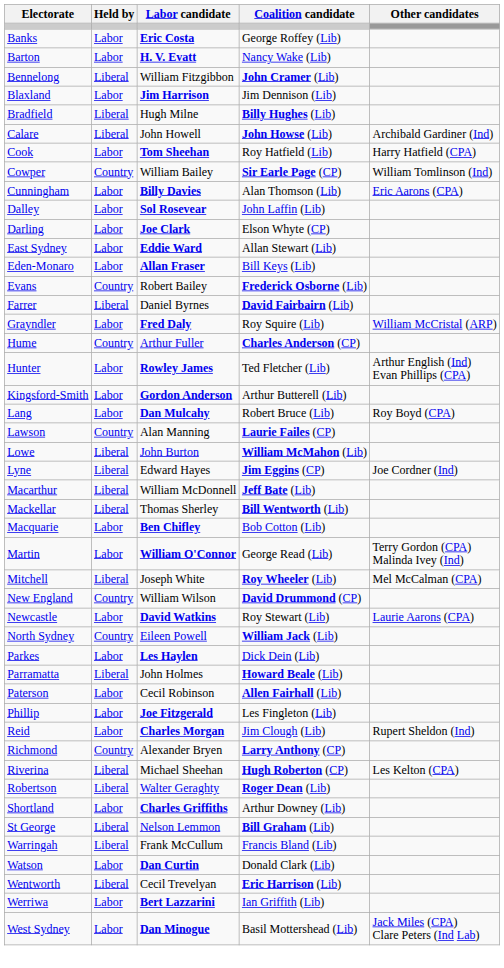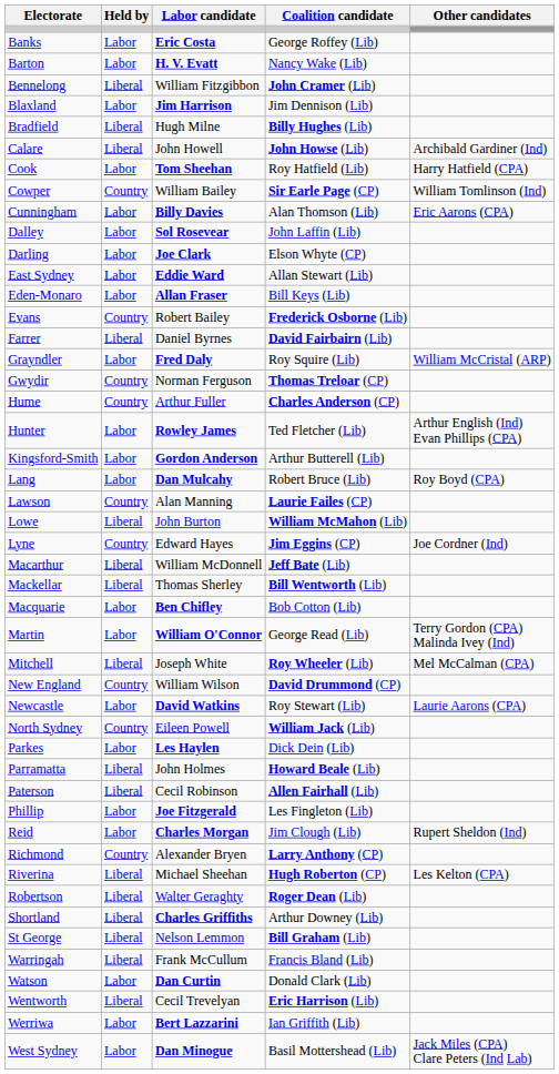 <table class="wikitable">
 <tr>
 <th>Electorate</th>
 <th>Held by</th>
 <th><a href='#'>Labor</a> candidate</th>
 <th><a href='#'>Coalition</a> candidate</th>
 <th>Other candidates</th>
 </tr>
 <tr bgcolor="#cccccc">
 <td></td>
 <td></td>
 <td></td>
 <td></td>
 <td bgcolor="#999999"></td>
 </tr>
 <tr>
 <td><a href='#'>Banks</a></td>
 <td><a href='#'>Labor</a></td>
 <td><strong><a href='#'>Eric Costa</a></strong></td>
 <td>George Roffey (<a href='#'>Lib</a>)</td>
 <td></td>
 </tr>
 <tr>
 <td><a href='#'>Barton</a></td>
 <td><a href='#'>Labor</a></td>
 <td><strong><a href='#'>H. V. Evatt</a></strong></td>
 <td><a href='#'>Nancy Wake</a> (<a href='#'>Lib</a>)</td>
 <td></td>
 </tr>
 <tr>
 <td><a href='#'>Bennelong</a></td>
 <td><a href='#'>Liberal</a></td>
 <td>William Fitzgibbon</td>
 <td><strong><a href='#'>John Cramer</a></strong> (<a href='#'>Lib</a>)</td>
 <td></td>
 </tr>
 <tr>
 <td><a href='#'>Blaxland</a></td>
 <td><a href='#'>Labor</a></td>
 <td><strong><a href='#'>Jim Harrison</a></strong></td>
 <td>Jim Dennison (<a href='#'>Lib</a>)</td>
 <td></td>
 </tr>
 <tr>
 <td><a href='#'>Bradfield</a></td>
 <td><a href='#'>Liberal</a></td>
 <td>Hugh Milne</td>
 <td><strong><a href='#'>Billy Hughes</a></strong> (<a href='#'>Lib</a>)</td>
 <td></td>
 </tr>
 <tr>
 <td><a href='#'>Calare</a></td>
 <td><a href='#'>Liberal</a></td>
 <td>John Howell</td>
 <td><strong><a href='#'>John Howse</a></strong> (<a href='#'>Lib</a>)</td>
 <td>Archibald Gardiner (<a href='#'>Ind</a>)</td>
 </tr>
 <tr>
 <td><a href='#'>Cook</a></td>
 <td><a href='#'>Labor</a></td>
 <td><strong><a href='#'>Tom Sheehan</a></strong></td>
 <td>Roy Hatfield (<a href='#'>Lib</a>)</td>
 <td>Harry Hatfield (<a href='#'>CPA</a>)</td>
 </tr>
 <tr>
 <td><a href='#'>Cowper</a></td>
 <td><a href='#'>Country</a></td>
 <td>William Bailey</td>
 <td><strong><a href='#'>Sir Earle Page</a></strong> (<a href='#'>CP</a>)</td>
 <td>William Tomlinson (<a href='#'>Ind</a>)</td>
 </tr>
 <tr>
 <td><a href='#'>Cunningham</a></td>
 <td><a href='#'>Labor</a></td>
 <td><strong><a href='#'>Billy Davies</a></strong></td>
 <td>Alan Thomson (<a href='#'>Lib</a>)</td>
 <td><a href='#'>Eric Aarons</a> (<a href='#'>CPA</a>)</td>
 </tr>
 <tr>
 <td><a href='#'>Dalley</a></td>
 <td><a href='#'>Labor</a></td>
 <td><strong><a href='#'>Sol Rosevear</a></strong></td>
 <td><a href='#'>John Laffin</a> (<a href='#'>Lib</a>)</td>
 <td></td>
 </tr>
 <tr>
 <td><a href='#'>Darling</a></td>
 <td><a href='#'>Labor</a></td>
 <td><strong><a href='#'>Joe Clark</a></strong></td>
 <td>Elson Whyte (<a href='#'>CP</a>)</td>
 <td></td>
 </tr>
 <tr>
 <td><a href='#'>East Sydney</a></td>
 <td><a href='#'>Labor</a></td>
 <td><strong><a href='#'>Eddie Ward</a></strong></td>
 <td>Allan Stewart (<a href='#'>Lib</a>)</td>
 <td></td>
 </tr>
 <tr>
 <td><a href='#'>Eden-Monaro</a></td>
 <td><a href='#'>Labor</a></td>
 <td><strong><a href='#'>Allan Fraser</a></strong></td>
 <td><a href='#'>Bill Keys</a> (<a href='#'>Lib</a>)</td>
 <td></td>
 </tr>
 <tr>
 <td><a href='#'>Evans</a></td>
 <td><a href='#'>Country</a></td>
 <td>Robert Bailey</td>
 <td><strong><a href='#'>Frederick Osborne</a></strong> (<a href='#'>Lib</a>)</td>
 <td></td>
 </tr>
 <tr>
 <td><a href='#'>Farrer</a></td>
 <td><a href='#'>Liberal</a></td>
 <td>Daniel Byrnes</td>
 <td><strong><a href='#'>David Fairbairn</a></strong> (<a href='#'>Lib</a>)</td>
 <td></td>
 </tr>
 <tr>
 <td><a href='#'>Grayndler</a></td>
 <td><a href='#'>Labor</a></td>
 <td><strong><a href='#'>Fred Daly</a></strong></td>
 <td>Roy Squire (<a href='#'>Lib</a>)</td>
 <td><a href='#'>William McCristal</a> (<a href='#'>ARP</a>)</td>
 </tr>
 <tr>
+<td><a href='#'>Gwydir</a></td>
+<td><a href='#'>Country</a></td>
+<td>Norman Ferguson</td>
+<td><strong><a href='#'>Thomas Treloar</a></strong> (<a href='#'>CP</a>)</td>
+<td></td>
+</tr>
+<tr>
 <td><a href='#'>Hume</a></td>
 <td><a href='#'>Country</a></td>
 <td><a href='#'>Arthur Fuller</a></td>
 <td><strong><a href='#'>Charles Anderson</a></strong> (<a href='#'>CP</a>)</td>
 <td></td>
 </tr>
 <tr>
 <td><a href='#'>Hunter</a></td>
 <td><a href='#'>Labor</a></td>
 <td><strong><a href='#'>Rowley James</a></strong></td>
 <td>Ted Fletcher (<a href='#'>Lib</a>)</td>
 <td>Arthur English (<a href='#'>Ind</a>)<br>Evan Phillips (<a href='#'>CPA</a>)</td>
 </tr>
 <tr>
 <td><a href='#'>Kingsford-Smith</a></td>
 <td><a href='#'>Labor</a></td>
 <td><strong><a href='#'>Gordon Anderson</a></strong></td>
 <td>Arthur Butterell (<a href='#'>Lib</a>)</td>
 <td></td>
 </tr>
 <tr>
 <td><a href='#'>Lang</a></td>
 <td><a href='#'>Labor</a></td>
 <td><strong><a href='#'>Dan Mulcahy</a></strong></td>
 <td>Robert Bruce (<a href='#'>Lib</a>)</td>
 <td>Roy Boyd (<a href='#'>CPA</a>)</td>
 </tr>
 <tr>
 <td><a href='#'>Lawson</a></td>
 <td><a href='#'>Country</a></td>
 <td>Alan Manning</td>
 <td><strong><a href='#'>Laurie Failes</a></strong> (<a href='#'>CP</a>)</td>
 <td></td>
 </tr>
 <tr>
 <td><a href='#'>Lowe</a></td>
 <td><a href='#'>Liberal</a></td>
 <td><a href='#'>John Burton</a></td>
 <td><strong><a href='#'>William McMahon</a></strong> (<a href='#'>Lib</a>)</td>
 <td></td>
 </tr>
 <tr>
 <td><a href='#'>Lyne</a></td>
-<td><a href='#'>Liberal</a></td>
+<td><a href='#'>Country</a></td>
 <td>Edward Hayes</td>
 <td><strong><a href='#'>Jim Eggins</a></strong> (<a href='#'>CP</a>)</td>
 <td>Joe Cordner (<a href='#'>Ind</a>)</td>
 </tr>
 <tr>
 <td><a href='#'>Macarthur</a></td>
 <td><a href='#'>Liberal</a></td>
 <td>William McDonnell</td>
 <td><strong><a href='#'>Jeff Bate</a></strong> (<a href='#'>Lib</a>)</td>
 <td></td>
 </tr>
 <tr>
 <td><a href='#'>Mackellar</a></td>
 <td><a href='#'>Liberal</a></td>
 <td>Thomas Sherley</td>
 <td><strong><a href='#'>Bill Wentworth</a></strong> (<a href='#'>Lib</a>)</td>
 <td></td>
 </tr>
 <tr>
 <td><a href='#'>Macquarie</a></td>
 <td><a href='#'>Labor</a></td>
 <td><strong><a href='#'>Ben Chifley</a></strong></td>
 <td><a href='#'>Bob Cotton</a> (<a href='#'>Lib</a>)</td>
 <td></td>
 </tr>
 <tr>
 <td><a href='#'>Martin</a></td>
 <td><a href='#'>Labor</a></td>
 <td><strong><a href='#'>William O'Connor</a></strong></td>
 <td>George Read (<a href='#'>Lib</a>)</td>
 <td>Terry Gordon (<a href='#'>CPA</a>)<br>Malinda Ivey (<a href='#'>Ind</a>)</td>
 </tr>
 <tr>
 <td><a href='#'>Mitchell</a></td>
 <td><a href='#'>Liberal</a></td>
 <td>Joseph White</td>
 <td><strong><a href='#'>Roy Wheeler</a></strong> (<a href='#'>Lib</a>)</td>
 <td>Mel McCalman (<a href='#'>CPA</a>)</td>
 </tr>
 <tr>
 <td><a href='#'>New England</a></td>
 <td><a href='#'>Country</a></td>
 <td>William Wilson</td>
 <td><strong><a href='#'>David Drummond</a></strong> (<a href='#'>CP</a>)</td>
 <td></td>
 </tr>
 <tr>
 <td><a href='#'>Newcastle</a></td>
 <td><a href='#'>Labor</a></td>
 <td><strong><a href='#'>David Watkins</a></strong></td>
 <td>Roy Stewart (<a href='#'>Lib</a>)</td>
 <td><a href='#'>Laurie Aarons</a> (<a href='#'>CPA</a>)</td>
 </tr>
 <tr>
 <td><a href='#'>North Sydney</a></td>
 <td><a href='#'>Country</a></td>
 <td><a href='#'>Eileen Powell</a></td>
 <td><strong><a href='#'>William Jack</a></strong> (<a href='#'>Lib</a>)</td>
 <td></td>
 </tr>
 <tr>
 <td><a href='#'>Parkes</a></td>
 <td><a href='#'>Labor</a></td>
 <td><strong><a href='#'>Les Haylen</a></strong></td>
 <td><a href='#'>Dick Dein</a> (<a href='#'>Lib</a>)</td>
 <td></td>
 </tr>
 <tr>
 <td><a href='#'>Parramatta</a></td>
 <td><a href='#'>Liberal</a></td>
 <td>John Holmes</td>
 <td><strong><a href='#'>Howard Beale</a></strong> (<a href='#'>Lib</a>)</td>
 <td></td>
 </tr>
 <tr>
 <td><a href='#'>Paterson</a></td>
-<td><a href='#'>Labor</a></td>
+<td><a href='#'>Liberal</a></td>
 <td>Cecil Robinson</td>
 <td><strong><a href='#'>Allen Fairhall</a></strong> (<a href='#'>Lib</a>)</td>
 <td></td>
 </tr>
 <tr>
 <td><a href='#'>Phillip</a></td>
 <td><a href='#'>Labor</a></td>
 <td><strong><a href='#'>Joe Fitzgerald</a></strong></td>
 <td>Les Fingleton (<a href='#'>Lib</a>)</td>
 <td></td>
 </tr>
 <tr>
 <td><a href='#'>Reid</a></td>
 <td><a href='#'>Labor</a></td>
 <td><strong><a href='#'>Charles Morgan</a></strong></td>
 <td><a href='#'>Jim Clough</a> (<a href='#'>Lib</a>)</td>
 <td>Rupert Sheldon (<a href='#'>Ind</a>)</td>
 </tr>
 <tr>
 <td><a href='#'>Richmond</a></td>
 <td><a href='#'>Country</a></td>
 <td>Alexander Bryen</td>
 <td><strong><a href='#'>Larry Anthony</a></strong> (<a href='#'>CP</a>)</td>
 <td></td>
 </tr>
 <tr>
 <td><a href='#'>Riverina</a></td>
 <td><a href='#'>Liberal</a></td>
 <td>Michael Sheehan</td>
 <td><strong><a href='#'>Hugh Roberton</a></strong> (<a href='#'>CP</a>)</td>
 <td>Les Kelton (<a href='#'>CPA</a>)</td>
 </tr>
 <tr>
 <td><a href='#'>Robertson</a></td>
 <td><a href='#'>Liberal</a></td>
 <td><a href='#'>Walter Geraghty</a></td>
 <td><strong><a href='#'>Roger Dean</a></strong> (<a href='#'>Lib</a>)</td>
 <td></td>
 </tr>
 <tr>
 <td><a href='#'>Shortland</a></td>
-<td><a href='#'>Labor</a></td>
+<td><a href='#'>Liberal</a></td>
 <td><strong><a href='#'>Charles Griffiths</a></strong></td>
 <td>Arthur Downey (<a href='#'>Lib</a>)</td>
 <td></td>
 </tr>
 <tr>
 <td><a href='#'>St George</a></td>
 <td><a href='#'>Liberal</a></td>
 <td><a href='#'>Nelson Lemmon</a></td>
 <td><strong><a href='#'>Bill Graham</a></strong> (<a href='#'>Lib</a>)</td>
 <td></td>
 </tr>
 <tr>
 <td><a href='#'>Warringah</a></td>
 <td><a href='#'>Liberal</a></td>
 <td>Frank McCullum</td>
 <td><a href='#'>Francis Bland</a> (<a href='#'>Lib</a>)</td>
 <td></td>
 </tr>
 <tr>
 <td><a href='#'>Watson</a></td>
 <td><a href='#'>Labor</a></td>
 <td><strong><a href='#'>Dan Curtin</a></strong></td>
 <td>Donald Clark (<a href='#'>Lib</a>)</td>
 <td></td>
 </tr>
 <tr>
 <td><a href='#'>Wentworth</a></td>
 <td><a href='#'>Liberal</a></td>
 <td>Cecil Trevelyan</td>
 <td><strong><a href='#'>Eric Harrison</a></strong> (<a href='#'>Lib</a>)</td>
 <td></td>
 </tr>
 <tr>
 <td><a href='#'>Werriwa</a></td>
 <td><a href='#'>Labor</a></td>
 <td><strong><a href='#'>Bert Lazzarini</a></strong></td>
 <td><a href='#'>Ian Griffith</a> (<a href='#'>Lib</a>)</td>
 <td></td>
 </tr>
 <tr>
 <td><a href='#'>West Sydney</a></td>
 <td><a href='#'>Labor</a></td>
 <td><strong><a href='#'>Dan Minogue</a></strong></td>
 <td>Basil Mottershead (<a href='#'>Lib</a>)</td>
 <td><a href='#'>Jack Miles</a> (<a href='#'>CPA</a>)<br>Clare Peters (<a href='#'>Ind</a> <a href='#'>Lab</a>)</td>
 </tr>
 </table>
